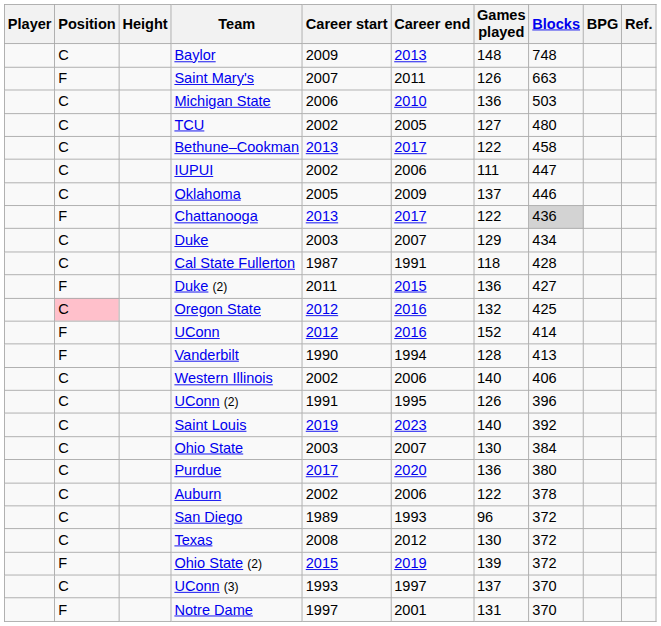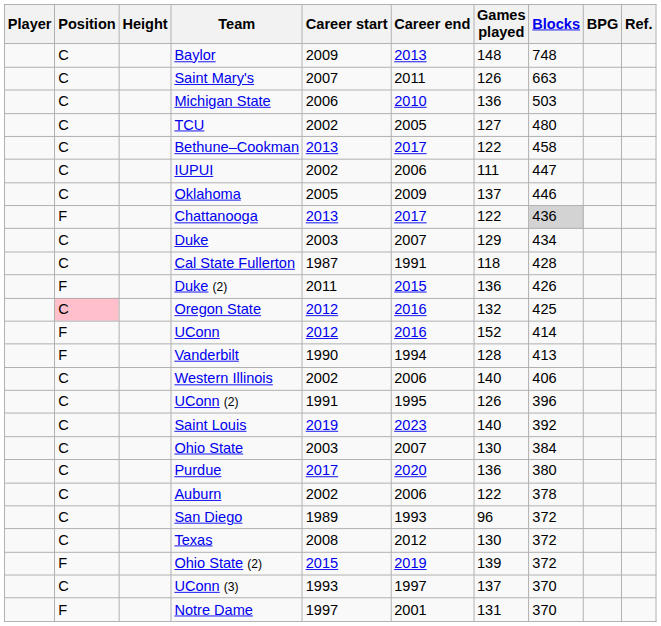 <table class="wikitable sortable">
 <tr>
 <th>Player</th>
 <th>Position</th>
 <th>Height</th>
 <th>Team</th>
 <th>Career start</th>
 <th>Career end</th>
 <th>Games<br>played</th>
 <th><a href='#'>Blocks</a></th>
 <th>BPG</th>
 <th class="unsortable">Ref.</th>
 </tr>
 <tr>
 <td></td>
 <td>C</td>
 <td></td>
 <td><a href='#'>Baylor</a></td>
 <td>2009</td>
 <td><a href='#'>2013</a></td>
 <td>148</td>
 <td>748</td>
 <td></td>
 <td></td>
 </tr>
 <tr>
 <td></td>
-<td>F</td>
+<td>C</td>
 <td></td>
 <td><a href='#'>Saint Mary's</a></td>
 <td>2007</td>
 <td>2011</td>
 <td>126</td>
 <td>663</td>
 <td></td>
 <td></td>
 </tr>
 <tr>
 <td></td>
 <td>C</td>
 <td></td>
 <td><a href='#'>Michigan State</a></td>
 <td>2006</td>
 <td><a href='#'>2010</a></td>
 <td>136</td>
 <td>503</td>
 <td></td>
 <td></td>
 </tr>
 <tr>
 <td></td>
 <td>C</td>
 <td></td>
 <td><a href='#'>TCU</a></td>
 <td>2002</td>
 <td>2005</td>
 <td>127</td>
 <td>480</td>
 <td></td>
 <td></td>
 </tr>
 <tr>
 <td></td>
 <td>C</td>
 <td></td>
 <td><a href='#'>Bethune–Cookman</a></td>
 <td><a href='#'>2013</a></td>
 <td><a href='#'>2017</a></td>
 <td>122</td>
 <td>458</td>
 <td></td>
 <td></td>
 </tr>
 <tr>
 <td></td>
 <td>C</td>
 <td></td>
 <td><a href='#'>IUPUI</a></td>
 <td>2002</td>
 <td>2006</td>
 <td>111</td>
 <td>447</td>
 <td></td>
 <td></td>
 </tr>
 <tr>
 <td></td>
 <td>C</td>
 <td></td>
 <td><a href='#'>Oklahoma</a></td>
 <td>2005</td>
 <td>2009</td>
 <td>137</td>
 <td>446</td>
 <td></td>
 <td></td>
 </tr>
 <tr>
 <td></td>
 <td>F</td>
 <td></td>
 <td><a href='#'>Chattanooga</a></td>
 <td><a href='#'>2013</a></td>
 <td><a href='#'>2017</a></td>
 <td>122</td>
 <td style="background: lightgrey;">436</td>
 <td></td>
 <td></td>
 </tr>
 <tr>
 <td></td>
 <td>C</td>
 <td></td>
 <td><a href='#'>Duke</a></td>
 <td>2003</td>
 <td>2007</td>
 <td>129</td>
 <td>434</td>
 <td></td>
 <td></td>
 </tr>
 <tr>
 <td></td>
 <td>C</td>
 <td></td>
 <td><a href='#'>Cal State Fullerton</a></td>
 <td>1987</td>
 <td>1991</td>
 <td>118</td>
 <td>428</td>
 <td></td>
 <td></td>
 </tr>
 <tr>
 <td></td>
 <td>F</td>
 <td></td>
 <td><a href='#'>Duke</a> <small>(2)</small></td>
 <td>2011</td>
 <td><a href='#'>2015</a></td>
 <td>136</td>
-<td>427</td>
+<td>426</td>
 <td></td>
 <td></td>
 </tr>
 <tr>
 <td></td>
 <td style="background: pink;">C</td>
 <td></td>
 <td><a href='#'>Oregon State</a></td>
 <td><a href='#'>2012</a></td>
 <td><a href='#'>2016</a></td>
 <td>132</td>
 <td>425</td>
 <td></td>
 <td></td>
 </tr>
 <tr>
 <td></td>
 <td>F</td>
 <td></td>
 <td><a href='#'>UConn</a></td>
 <td><a href='#'>2012</a></td>
 <td><a href='#'>2016</a></td>
 <td>152</td>
 <td>414</td>
 <td></td>
 <td></td>
 </tr>
 <tr>
 <td></td>
 <td>F</td>
 <td></td>
 <td><a href='#'>Vanderbilt</a></td>
 <td>1990</td>
 <td>1994</td>
 <td>128</td>
 <td>413</td>
 <td></td>
 <td></td>
 </tr>
 <tr>
 <td></td>
 <td>C</td>
 <td></td>
 <td><a href='#'>Western Illinois</a></td>
 <td>2002</td>
 <td>2006</td>
 <td>140</td>
 <td>406</td>
 <td></td>
 <td></td>
 </tr>
 <tr>
 <td></td>
 <td>C</td>
 <td></td>
 <td><a href='#'>UConn</a> <small>(2)</small></td>
 <td>1991</td>
 <td>1995</td>
 <td>126</td>
 <td>396</td>
 <td></td>
 <td></td>
 </tr>
 <tr>
 <td></td>
 <td>C</td>
 <td></td>
 <td><a href='#'>Saint Louis</a></td>
 <td><a href='#'>2019</a></td>
 <td><a href='#'>2023</a></td>
 <td>140</td>
 <td>392</td>
 <td></td>
 <td></td>
 </tr>
 <tr>
 <td></td>
 <td>C</td>
 <td></td>
 <td><a href='#'>Ohio State</a></td>
 <td>2003</td>
 <td>2007</td>
 <td>130</td>
 <td>384</td>
 <td></td>
 <td></td>
 </tr>
 <tr>
 <td></td>
 <td>C</td>
 <td></td>
 <td><a href='#'>Purdue</a></td>
 <td><a href='#'>2017</a></td>
 <td><a href='#'>2020</a></td>
 <td>136</td>
 <td>380</td>
 <td></td>
 <td></td>
 </tr>
 <tr>
 <td></td>
 <td>C</td>
 <td></td>
 <td><a href='#'>Auburn</a></td>
 <td>2002</td>
 <td>2006</td>
 <td>122</td>
 <td>378</td>
 <td></td>
 <td></td>
 </tr>
 <tr>
 <td></td>
 <td>C</td>
 <td></td>
 <td><a href='#'>San Diego</a></td>
 <td>1989</td>
 <td>1993</td>
 <td>96</td>
 <td>372</td>
 <td></td>
 <td></td>
 </tr>
 <tr>
 <td></td>
 <td>C</td>
 <td></td>
 <td><a href='#'>Texas</a></td>
 <td>2008</td>
 <td>2012</td>
 <td>130</td>
 <td>372</td>
 <td></td>
 <td></td>
 </tr>
 <tr>
 <td></td>
 <td>F</td>
 <td></td>
 <td><a href='#'>Ohio State</a> <small>(2)</small></td>
 <td><a href='#'>2015</a></td>
 <td><a href='#'>2019</a></td>
 <td>139</td>
 <td>372</td>
 <td></td>
 <td></td>
 </tr>
 <tr>
 <td></td>
 <td>C</td>
 <td></td>
 <td><a href='#'>UConn</a> <small>(3)</small></td>
 <td>1993</td>
 <td>1997</td>
 <td>137</td>
 <td>370</td>
 <td></td>
 <td></td>
 </tr>
 <tr>
 <td></td>
 <td>F</td>
 <td></td>
 <td><a href='#'>Notre Dame</a></td>
 <td>1997</td>
 <td>2001</td>
 <td>131</td>
 <td>370</td>
 <td></td>
 <td></td>
 </tr>
 </table>
